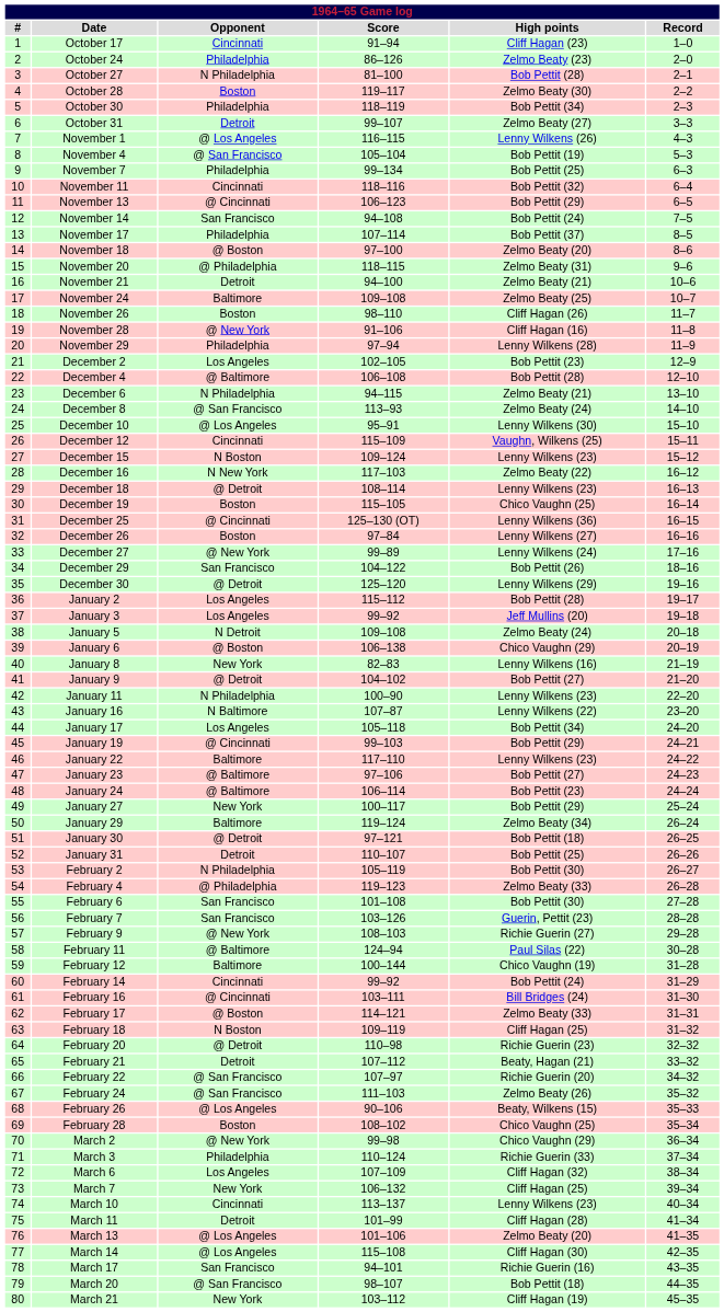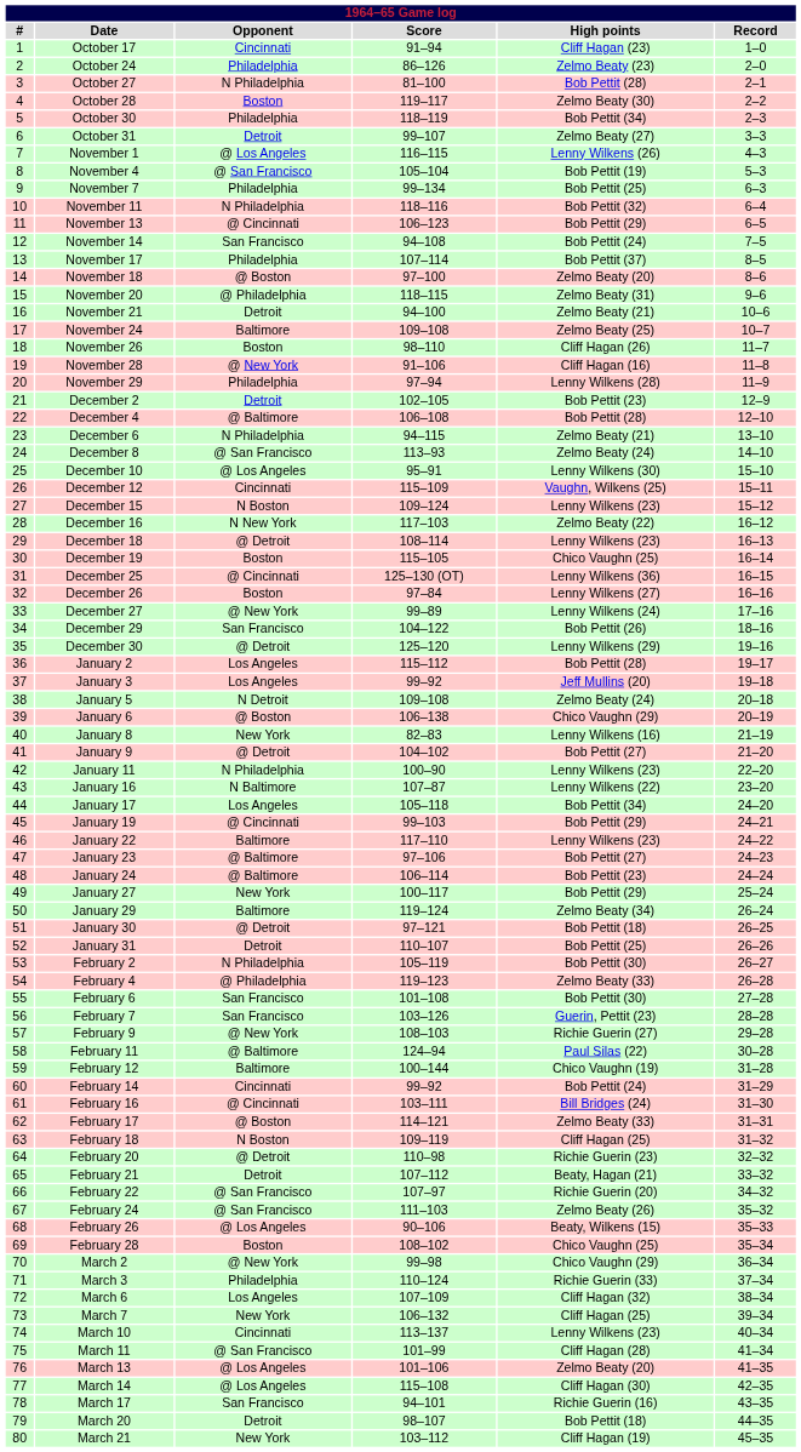 <table class="toccolours collapsible" width=50% style="clear:both; margin:1.5em auto; text-align:center">
 <tr>
 <th colspan=11 style="background:#00004d; color:#C41E3A;">1964–65 Game log</th>
 </tr>
 <tr align="center" bgcolor="#dddddd">
 <td><strong>#</strong></td>
 <td><strong>Date</strong></td>
 <td><strong>Opponent</strong></td>
 <td><strong>Score</strong></td>
 <td><strong>High points</strong></td>
 <td><strong>Record</strong></td>
 </tr>
 <tr align="center" bgcolor="ccffcc">
 <td>1</td>
 <td>October 17</td>
 <td><a href='#'>Cincinnati</a></td>
 <td>91–94</td>
 <td><a href='#'>Cliff Hagan</a> (23)</td>
 <td>1–0</td>
 </tr>
 <tr align="center" bgcolor="ccffcc">
 <td>2</td>
 <td>October 24</td>
 <td><a href='#'>Philadelphia</a></td>
 <td>86–126</td>
 <td><a href='#'>Zelmo Beaty</a> (23)</td>
 <td>2–0</td>
 </tr>
 <tr align="center" bgcolor="ffcccc">
 <td>3</td>
 <td>October 27</td>
 <td>N Philadelphia</td>
 <td>81–100</td>
 <td><a href='#'>Bob Pettit</a> (28)</td>
 <td>2–1</td>
 </tr>
 <tr align="center" bgcolor="ffcccc">
 <td>4</td>
 <td>October 28</td>
 <td><a href='#'>Boston</a></td>
 <td>119–117</td>
 <td>Zelmo Beaty (30)</td>
 <td>2–2</td>
 </tr>
 <tr align="center" bgcolor="ffcccc">
 <td>5</td>
 <td>October 30</td>
 <td>Philadelphia</td>
 <td>118–119</td>
 <td>Bob Pettit (34)</td>
 <td>2–3</td>
 </tr>
 <tr align="center" bgcolor="ccffcc">
 <td>6</td>
 <td>October 31</td>
 <td><a href='#'>Detroit</a></td>
 <td>99–107</td>
 <td>Zelmo Beaty (27)</td>
 <td>3–3</td>
 </tr>
 <tr align="center" bgcolor="ccffcc">
 <td>7</td>
 <td>November 1</td>
 <td>@ <a href='#'>Los Angeles</a></td>
 <td>116–115</td>
 <td><a href='#'>Lenny Wilkens</a> (26)</td>
 <td>4–3</td>
 </tr>
 <tr align="center" bgcolor="ccffcc">
 <td>8</td>
 <td>November 4</td>
 <td>@ <a href='#'>San Francisco</a></td>
 <td>105–104</td>
 <td>Bob Pettit (19)</td>
 <td>5–3</td>
 </tr>
 <tr align="center" bgcolor="ccffcc">
 <td>9</td>
 <td>November 7</td>
 <td>Philadelphia</td>
 <td>99–134</td>
 <td>Bob Pettit (25)</td>
 <td>6–3</td>
 </tr>
 <tr align="center" bgcolor="ffcccc">
 <td>10</td>
 <td>November 11</td>
-<td>Cincinnati</td>
+<td>N Philadelphia</td>
 <td>118–116</td>
 <td>Bob Pettit (32)</td>
 <td>6–4</td>
 </tr>
 <tr align="center" bgcolor="ffcccc">
 <td>11</td>
 <td>November 13</td>
 <td>@ Cincinnati</td>
 <td>106–123</td>
 <td>Bob Pettit (29)</td>
 <td>6–5</td>
 </tr>
 <tr align="center" bgcolor="ccffcc">
 <td>12</td>
 <td>November 14</td>
 <td>San Francisco</td>
 <td>94–108</td>
 <td>Bob Pettit (24)</td>
 <td>7–5</td>
 </tr>
 <tr align="center" bgcolor="ccffcc">
 <td>13</td>
 <td>November 17</td>
 <td>Philadelphia</td>
 <td>107–114</td>
 <td>Bob Pettit (37)</td>
 <td>8–5</td>
 </tr>
 <tr align="center" bgcolor="ffcccc">
 <td>14</td>
 <td>November 18</td>
 <td>@ Boston</td>
 <td>97–100</td>
 <td>Zelmo Beaty (20)</td>
 <td>8–6</td>
 </tr>
 <tr align="center" bgcolor="ccffcc">
 <td>15</td>
 <td>November 20</td>
 <td>@ Philadelphia</td>
 <td>118–115</td>
 <td>Zelmo Beaty (31)</td>
 <td>9–6</td>
 </tr>
 <tr align="center" bgcolor="ccffcc">
 <td>16</td>
 <td>November 21</td>
 <td>Detroit</td>
 <td>94–100</td>
 <td>Zelmo Beaty (21)</td>
 <td>10–6</td>
 </tr>
 <tr align="center" bgcolor="ffcccc">
 <td>17</td>
 <td>November 24</td>
 <td>Baltimore</td>
 <td>109–108</td>
 <td>Zelmo Beaty (25)</td>
 <td>10–7</td>
 </tr>
 <tr align="center" bgcolor="ccffcc">
 <td>18</td>
 <td>November 26</td>
 <td>Boston</td>
 <td>98–110</td>
 <td>Cliff Hagan (26)</td>
 <td>11–7</td>
 </tr>
 <tr align="center" bgcolor="ffcccc">
 <td>19</td>
 <td>November 28</td>
 <td>@ <a href='#'>New York</a></td>
 <td>91–106</td>
 <td>Cliff Hagan (16)</td>
 <td>11–8</td>
 </tr>
 <tr align="center" bgcolor="ffcccc">
 <td>20</td>
 <td>November 29</td>
 <td>Philadelphia</td>
 <td>97–94</td>
 <td>Lenny Wilkens (28)</td>
 <td>11–9</td>
 </tr>
 <tr align="center" bgcolor="ccffcc">
 <td>21</td>
 <td>December 2</td>
-<td>Los Angeles</td>
+<td><a href='#'>Detroit</a></td>
 <td>102–105</td>
 <td>Bob Pettit (23)</td>
 <td>12–9</td>
 </tr>
 <tr align="center" bgcolor="ffcccc">
 <td>22</td>
 <td>December 4</td>
 <td>@ Baltimore</td>
 <td>106–108</td>
 <td>Bob Pettit (28)</td>
 <td>12–10</td>
 </tr>
 <tr align="center" bgcolor="ccffcc">
 <td>23</td>
 <td>December 6</td>
 <td>N Philadelphia</td>
 <td>94–115</td>
 <td>Zelmo Beaty (21)</td>
 <td>13–10</td>
 </tr>
 <tr align="center" bgcolor="ccffcc">
 <td>24</td>
 <td>December 8</td>
 <td>@ San Francisco</td>
 <td>113–93</td>
 <td>Zelmo Beaty (24)</td>
 <td>14–10</td>
 </tr>
 <tr align="center" bgcolor="ccffcc">
 <td>25</td>
 <td>December 10</td>
 <td>@ Los Angeles</td>
 <td>95–91</td>
 <td>Lenny Wilkens (30)</td>
 <td>15–10</td>
 </tr>
 <tr align="center" bgcolor="ffcccc">
 <td>26</td>
 <td>December 12</td>
 <td>Cincinnati</td>
 <td>115–109</td>
 <td><a href='#'>Vaughn</a>, Wilkens (25)</td>
 <td>15–11</td>
 </tr>
 <tr align="center" bgcolor="ffcccc">
 <td>27</td>
 <td>December 15</td>
 <td>N Boston</td>
 <td>109–124</td>
 <td>Lenny Wilkens (23)</td>
 <td>15–12</td>
 </tr>
 <tr align="center" bgcolor="ccffcc">
 <td>28</td>
 <td>December 16</td>
 <td>N New York</td>
 <td>117–103</td>
 <td>Zelmo Beaty (22)</td>
 <td>16–12</td>
 </tr>
 <tr align="center" bgcolor="ffcccc">
 <td>29</td>
 <td>December 18</td>
 <td>@ Detroit</td>
 <td>108–114</td>
 <td>Lenny Wilkens (23)</td>
 <td>16–13</td>
 </tr>
 <tr align="center" bgcolor="ffcccc">
 <td>30</td>
 <td>December 19</td>
 <td>Boston</td>
 <td>115–105</td>
 <td>Chico Vaughn (25)</td>
 <td>16–14</td>
 </tr>
 <tr align="center" bgcolor="ffcccc">
 <td>31</td>
 <td>December 25</td>
 <td>@ Cincinnati</td>
 <td>125–130 (OT)</td>
 <td>Lenny Wilkens (36)</td>
 <td>16–15</td>
 </tr>
 <tr align="center" bgcolor="ffcccc">
 <td>32</td>
 <td>December 26</td>
 <td>Boston</td>
 <td>97–84</td>
 <td>Lenny Wilkens (27)</td>
 <td>16–16</td>
 </tr>
 <tr align="center" bgcolor="ccffcc">
 <td>33</td>
 <td>December 27</td>
 <td>@ New York</td>
 <td>99–89</td>
 <td>Lenny Wilkens (24)</td>
 <td>17–16</td>
 </tr>
 <tr align="center" bgcolor="ccffcc">
 <td>34</td>
 <td>December 29</td>
 <td>San Francisco</td>
 <td>104–122</td>
 <td>Bob Pettit (26)</td>
 <td>18–16</td>
 </tr>
 <tr align="center" bgcolor="ccffcc">
 <td>35</td>
 <td>December 30</td>
 <td>@ Detroit</td>
 <td>125–120</td>
 <td>Lenny Wilkens (29)</td>
 <td>19–16</td>
 </tr>
 <tr align="center" bgcolor="ffcccc">
 <td>36</td>
 <td>January 2</td>
 <td>Los Angeles</td>
 <td>115–112</td>
 <td>Bob Pettit (28)</td>
 <td>19–17</td>
 </tr>
 <tr align="center" bgcolor="ffcccc">
 <td>37</td>
 <td>January 3</td>
 <td>Los Angeles</td>
 <td>99–92</td>
 <td><a href='#'>Jeff Mullins</a> (20)</td>
 <td>19–18</td>
 </tr>
 <tr align="center" bgcolor="ccffcc">
 <td>38</td>
 <td>January 5</td>
 <td>N Detroit</td>
 <td>109–108</td>
 <td>Zelmo Beaty (24)</td>
 <td>20–18</td>
 </tr>
 <tr align="center" bgcolor="ffcccc">
 <td>39</td>
 <td>January 6</td>
 <td>@ Boston</td>
 <td>106–138</td>
 <td>Chico Vaughn (29)</td>
 <td>20–19</td>
 </tr>
 <tr align="center" bgcolor="ccffcc">
 <td>40</td>
 <td>January 8</td>
 <td>New York</td>
 <td>82–83</td>
 <td>Lenny Wilkens (16)</td>
 <td>21–19</td>
 </tr>
 <tr align="center" bgcolor="ffcccc">
 <td>41</td>
 <td>January 9</td>
 <td>@ Detroit</td>
 <td>104–102</td>
 <td>Bob Pettit (27)</td>
 <td>21–20</td>
 </tr>
 <tr align="center" bgcolor="ccffcc">
 <td>42</td>
 <td>January 11</td>
 <td>N Philadelphia</td>
 <td>100–90</td>
 <td>Lenny Wilkens (23)</td>
 <td>22–20</td>
 </tr>
 <tr align="center" bgcolor="ccffcc">
 <td>43</td>
 <td>January 16</td>
 <td>N Baltimore</td>
 <td>107–87</td>
 <td>Lenny Wilkens (22)</td>
 <td>23–20</td>
 </tr>
 <tr align="center" bgcolor="ccffcc">
 <td>44</td>
 <td>January 17</td>
 <td>Los Angeles</td>
 <td>105–118</td>
 <td>Bob Pettit (34)</td>
 <td>24–20</td>
 </tr>
 <tr align="center" bgcolor="ffcccc">
 <td>45</td>
 <td>January 19</td>
 <td>@ Cincinnati</td>
 <td>99–103</td>
 <td>Bob Pettit (29)</td>
 <td>24–21</td>
 </tr>
 <tr align="center" bgcolor="ffcccc">
 <td>46</td>
 <td>January 22</td>
 <td>Baltimore</td>
 <td>117–110</td>
 <td>Lenny Wilkens (23)</td>
 <td>24–22</td>
 </tr>
 <tr align="center" bgcolor="ffcccc">
 <td>47</td>
 <td>January 23</td>
 <td>@ Baltimore</td>
 <td>97–106</td>
 <td>Bob Pettit (27)</td>
 <td>24–23</td>
 </tr>
 <tr align="center" bgcolor="ffcccc">
 <td>48</td>
 <td>January 24</td>
 <td>@ Baltimore</td>
 <td>106–114</td>
 <td>Bob Pettit (23)</td>
 <td>24–24</td>
 </tr>
 <tr align="center" bgcolor="ccffcc">
 <td>49</td>
 <td>January 27</td>
 <td>New York</td>
 <td>100–117</td>
 <td>Bob Pettit (29)</td>
 <td>25–24</td>
 </tr>
 <tr align="center" bgcolor="ccffcc">
 <td>50</td>
 <td>January 29</td>
 <td>Baltimore</td>
 <td>119–124</td>
 <td>Zelmo Beaty (34)</td>
 <td>26–24</td>
 </tr>
 <tr align="center" bgcolor="ffcccc">
 <td>51</td>
 <td>January 30</td>
 <td>@ Detroit</td>
 <td>97–121</td>
 <td>Bob Pettit (18)</td>
 <td>26–25</td>
 </tr>
 <tr align="center" bgcolor="ffcccc">
 <td>52</td>
 <td>January 31</td>
 <td>Detroit</td>
 <td>110–107</td>
 <td>Bob Pettit (25)</td>
 <td>26–26</td>
 </tr>
 <tr align="center" bgcolor="ffcccc">
 <td>53</td>
 <td>February 2</td>
 <td>N Philadelphia</td>
 <td>105–119</td>
 <td>Bob Pettit (30)</td>
 <td>26–27</td>
 </tr>
 <tr align="center" bgcolor="ffcccc">
 <td>54</td>
 <td>February 4</td>
 <td>@ Philadelphia</td>
 <td>119–123</td>
 <td>Zelmo Beaty (33)</td>
 <td>26–28</td>
 </tr>
 <tr align="center" bgcolor="ccffcc">
 <td>55</td>
 <td>February 6</td>
 <td>San Francisco</td>
 <td>101–108</td>
 <td>Bob Pettit (30)</td>
 <td>27–28</td>
 </tr>
 <tr align="center" bgcolor="ccffcc">
 <td>56</td>
 <td>February 7</td>
 <td>San Francisco</td>
 <td>103–126</td>
 <td><a href='#'>Guerin</a>, Pettit (23)</td>
 <td>28–28</td>
 </tr>
 <tr align="center" bgcolor="ccffcc">
 <td>57</td>
 <td>February 9</td>
 <td>@ New York</td>
 <td>108–103</td>
 <td>Richie Guerin (27)</td>
 <td>29–28</td>
 </tr>
 <tr align="center" bgcolor="ccffcc">
 <td>58</td>
 <td>February 11</td>
 <td>@ Baltimore</td>
 <td>124–94</td>
 <td><a href='#'>Paul Silas</a> (22)</td>
 <td>30–28</td>
 </tr>
 <tr align="center" bgcolor="ccffcc">
 <td>59</td>
 <td>February 12</td>
 <td>Baltimore</td>
 <td>100–144</td>
 <td>Chico Vaughn (19)</td>
 <td>31–28</td>
 </tr>
 <tr align="center" bgcolor="ffcccc">
 <td>60</td>
 <td>February 14</td>
 <td>Cincinnati</td>
 <td>99–92</td>
 <td>Bob Pettit (24)</td>
 <td>31–29</td>
 </tr>
 <tr align="center" bgcolor="ffcccc">
 <td>61</td>
 <td>February 16</td>
 <td>@ Cincinnati</td>
 <td>103–111</td>
 <td><a href='#'>Bill Bridges</a> (24)</td>
 <td>31–30</td>
 </tr>
 <tr align="center" bgcolor="ffcccc">
 <td>62</td>
 <td>February 17</td>
 <td>@ Boston</td>
 <td>114–121</td>
 <td>Zelmo Beaty (33)</td>
 <td>31–31</td>
 </tr>
 <tr align="center" bgcolor="ffcccc">
 <td>63</td>
 <td>February 18</td>
 <td>N Boston</td>
 <td>109–119</td>
 <td>Cliff Hagan (25)</td>
 <td>31–32</td>
 </tr>
 <tr align="center" bgcolor="ccffcc">
 <td>64</td>
 <td>February 20</td>
 <td>@ Detroit</td>
 <td>110–98</td>
 <td>Richie Guerin (23)</td>
 <td>32–32</td>
 </tr>
 <tr align="center" bgcolor="ccffcc">
 <td>65</td>
 <td>February 21</td>
 <td>Detroit</td>
 <td>107–112</td>
 <td>Beaty, Hagan (21)</td>
 <td>33–32</td>
 </tr>
 <tr align="center" bgcolor="ccffcc">
 <td>66</td>
 <td>February 22</td>
 <td>@ San Francisco</td>
 <td>107–97</td>
 <td>Richie Guerin (20)</td>
 <td>34–32</td>
 </tr>
 <tr align="center" bgcolor="ccffcc">
 <td>67</td>
 <td>February 24</td>
 <td>@ San Francisco</td>
 <td>111–103</td>
 <td>Zelmo Beaty (26)</td>
 <td>35–32</td>
 </tr>
 <tr align="center" bgcolor="ffcccc">
 <td>68</td>
 <td>February 26</td>
 <td>@ Los Angeles</td>
 <td>90–106</td>
 <td>Beaty, Wilkens (15)</td>
 <td>35–33</td>
 </tr>
 <tr align="center" bgcolor="ffcccc">
 <td>69</td>
 <td>February 28</td>
 <td>Boston</td>
 <td>108–102</td>
 <td>Chico Vaughn (25)</td>
 <td>35–34</td>
 </tr>
 <tr align="center" bgcolor="ccffcc">
 <td>70</td>
 <td>March 2</td>
 <td>@ New York</td>
 <td>99–98</td>
 <td>Chico Vaughn (29)</td>
 <td>36–34</td>
 </tr>
 <tr align="center" bgcolor="ccffcc">
 <td>71</td>
 <td>March 3</td>
 <td>Philadelphia</td>
 <td>110–124</td>
 <td>Richie Guerin (33)</td>
 <td>37–34</td>
 </tr>
 <tr align="center" bgcolor="ccffcc">
 <td>72</td>
 <td>March 6</td>
 <td>Los Angeles</td>
 <td>107–109</td>
 <td>Cliff Hagan (32)</td>
 <td>38–34</td>
 </tr>
 <tr align="center" bgcolor="ccffcc">
 <td>73</td>
 <td>March 7</td>
 <td>New York</td>
 <td>106–132</td>
 <td>Cliff Hagan (25)</td>
 <td>39–34</td>
 </tr>
 <tr align="center" bgcolor="ccffcc">
 <td>74</td>
 <td>March 10</td>
 <td>Cincinnati</td>
 <td>113–137</td>
 <td>Lenny Wilkens (23)</td>
 <td>40–34</td>
 </tr>
 <tr align="center" bgcolor="ccffcc">
 <td>75</td>
 <td>March 11</td>
-<td>Detroit</td>
+<td>@ San Francisco</td>
 <td>101–99</td>
 <td>Cliff Hagan (28)</td>
 <td>41–34</td>
 </tr>
 <tr align="center" bgcolor="ffcccc">
 <td>76</td>
 <td>March 13</td>
 <td>@ Los Angeles</td>
 <td>101–106</td>
 <td>Zelmo Beaty (20)</td>
 <td>41–35</td>
 </tr>
 <tr align="center" bgcolor="ccffcc">
 <td>77</td>
 <td>March 14</td>
 <td>@ Los Angeles</td>
 <td>115–108</td>
 <td>Cliff Hagan (30)</td>
 <td>42–35</td>
 </tr>
 <tr align="center" bgcolor="ccffcc">
 <td>78</td>
 <td>March 17</td>
 <td>San Francisco</td>
 <td>94–101</td>
 <td>Richie Guerin (16)</td>
 <td>43–35</td>
 </tr>
 <tr align="center" bgcolor="ccffcc">
 <td>79</td>
 <td>March 20</td>
-<td>@ San Francisco</td>
+<td>Detroit</td>
 <td>98–107</td>
 <td>Bob Pettit (18)</td>
 <td>44–35</td>
 </tr>
 <tr align="center" bgcolor="ccffcc">
 <td>80</td>
 <td>March 21</td>
 <td>New York</td>
 <td>103–112</td>
 <td>Cliff Hagan (19)</td>
 <td>45–35</td>
 </tr>
 </table>
